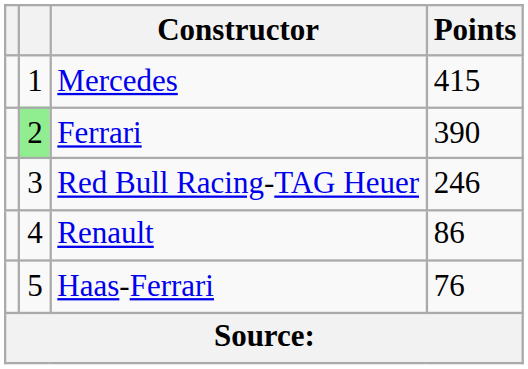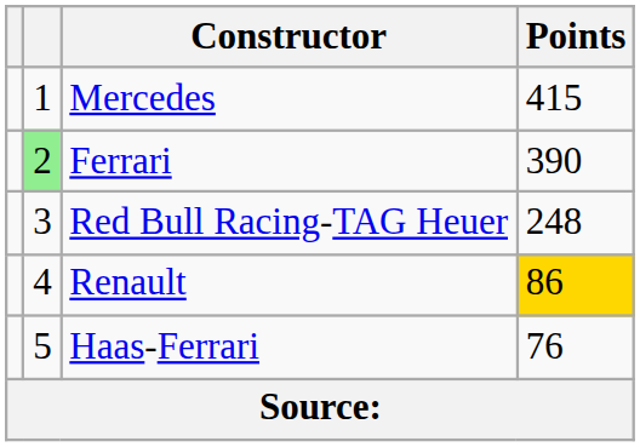 <table class="wikitable" style="font-size: 85%;">
 <tr>
 <th></th>
 <th></th>
 <th>Constructor</th>
 <th>Points</th>
 </tr>
 <tr>
 <td align="left"></td>
 <td align="center">1</td>
 <td> <a href='#'>Mercedes</a></td>
 <td>415</td>
 </tr>
 <tr>
 <td align="left"></td>
 <td align="center" style="background: lightgreen;">2</td>
 <td> <a href='#'>Ferrari</a></td>
 <td>390</td>
 </tr>
 <tr>
 <td align="left"></td>
 <td align="center">3</td>
 <td> <a href='#'>Red Bull Racing</a>-<a href='#'>TAG Heuer</a></td>
-<td>246</td>
+<td>248</td>
 </tr>
 <tr>
 <td align="left"></td>
 <td align="center">4</td>
 <td> <a href='#'>Renault</a></td>
-<td>86</td>
+<td style="background: gold;">86</td>
 </tr>
 <tr>
 <td align="left"></td>
 <td align="center">5</td>
 <td> <a href='#'>Haas</a>-<a href='#'>Ferrari</a></td>
 <td>76</td>
 </tr>
 <tr>
 <th colspan=4>Source:</th>
 </tr>
 </table>
